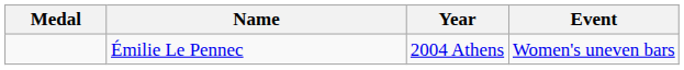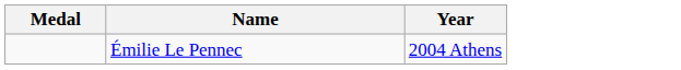 <table class="wikitable sortable">
 <tr>
 <th style="width:5em;">Medal</th>
 <th width=250>Name</th>
 <th>Year</th>
-<th>Event</th>
 </tr>
 <tr>
 <td></td>
 <td><a href='#'>Émilie Le Pennec</a></td>
 <td> <a href='#'>2004 Athens</a></td>
-<td><a href='#'>Women's uneven bars</a></td>
 </tr>
 </table>
